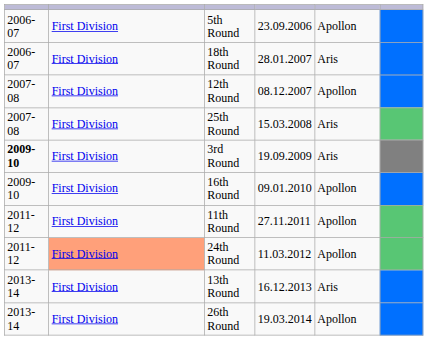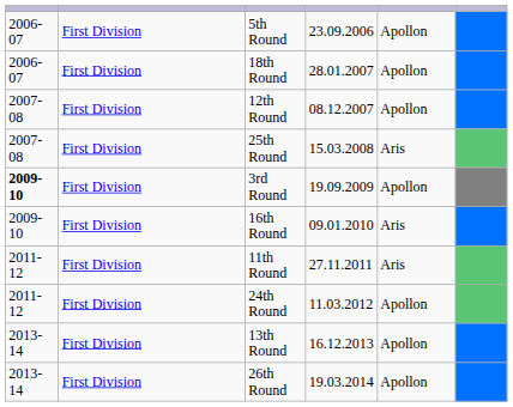 <table class="wikitable sortable style="text-align: center; font-size: 11px">
 <tr style="background:#bdbbd7;">
 <td width="52"></td>
 <td width="200"></td>
 <td width="60"></td>
 <td width="70"></td>
 <td width="80"></td>
 <td width="50"></td>
 </tr>
 <tr>
 <td rowspan="1">2006-07</td>
 <td rowspan="1"><a href='#'>First Division</a></td>
 <td>5th Round</td>
 <td>23.09.2006</td>
 <td>Apollon</td>
 <td bgcolor=0070FF></td>
 </tr>
 <tr>
 <td rowspan="1">2006-07</td>
 <td rowspan="1"><a href='#'>First Division</a></td>
 <td>18th Round</td>
 <td>28.01.2007</td>
-<td>Aris</td>
+<td>Apollon</td>
 <td bgcolor=0070FF></td>
 </tr>
 <tr>
 <td rowspan="1">2007-08</td>
 <td rowspan="1"><a href='#'>First Division</a></td>
 <td>12th Round</td>
 <td>08.12.2007</td>
 <td>Apollon</td>
 <td bgcolor=0070FF></td>
 </tr>
 <tr>
 <td rowspan="1">2007-08</td>
 <td rowspan="1"><a href='#'>First Division</a></td>
 <td>25th Round</td>
 <td>15.03.2008</td>
 <td>Aris</td>
 <td bgcolor=58C674></td>
 </tr>
 <tr>
 <td rowspan="1"><strong>2009-10</strong></td>
 <td rowspan="1"><a href='#'>First Division</a></td>
 <td>3rd Round</td>
 <td>19.09.2009</td>
-<td>Aris</td>
+<td>Apollon</td>
 <td bgcolor=808080></td>
 </tr>
 <tr>
 <td rowspan="1">2009-10</td>
 <td rowspan="1"><a href='#'>First Division</a></td>
 <td>16th Round</td>
 <td>09.01.2010</td>
-<td>Apollon</td>
+<td>Aris</td>
 <td bgcolor=0070FF></td>
 </tr>
 <tr>
 <td rowspan="1">2011-12</td>
 <td rowspan="1"><a href='#'>First Division</a></td>
 <td>11th Round</td>
 <td>27.11.2011</td>
-<td>Apollon</td>
+<td>Aris</td>
 <td bgcolor=58C674></td>
 </tr>
 <tr>
 <td rowspan="1">2011-12</td>
-<td rowspan="1" style="background: lightsalmon;"><a href='#'>First Division</a></td>
+<td rowspan="1"><a href='#'>First Division</a></td>
 <td>24th Round</td>
 <td>11.03.2012</td>
 <td>Apollon</td>
 <td bgcolor=58C674></td>
 </tr>
 <tr>
 <td rowspan="1">2013-14</td>
 <td rowspan="1"><a href='#'>First Division</a></td>
 <td>13th Round</td>
 <td>16.12.2013</td>
-<td>Aris</td>
+<td>Apollon</td>
 <td bgcolor=0070FF></td>
 </tr>
 <tr>
 <td rowspan="1">2013-14</td>
 <td rowspan="1"><a href='#'>First Division</a></td>
 <td>26th Round</td>
 <td>19.03.2014</td>
 <td>Apollon</td>
 <td bgcolor=0070FF></td>
 </tr>
 </table>
